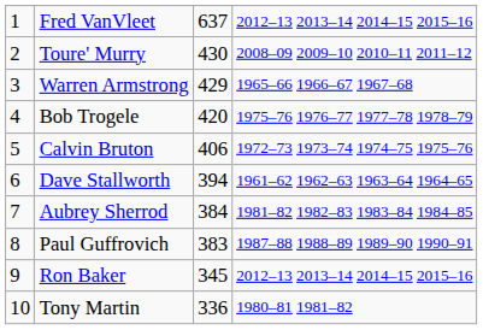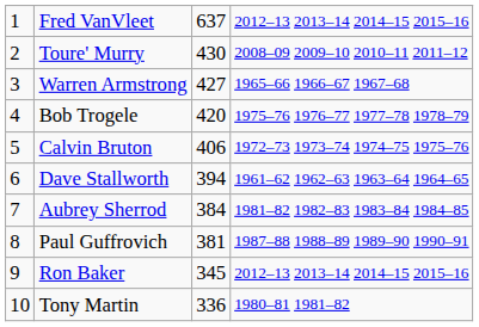 <table class="wikitable">
 <tr>
 </tr>
 <tr>
 <td>1</td>
 <td><a href='#'>Fred VanVleet</a></td>
 <td>637</td>
 <td style="font-size:80%;"><a href='#'>2012–13</a> <a href='#'>2013–14</a> <a href='#'>2014–15</a> <a href='#'>2015–16</a></td>
 </tr>
 <tr>
 <td>2</td>
 <td><a href='#'>Toure' Murry</a></td>
 <td>430</td>
 <td style="font-size:80%;"><a href='#'>2008–09</a> <a href='#'>2009–10</a> <a href='#'>2010–11</a> <a href='#'>2011–12</a></td>
 </tr>
 <tr>
 <td>3</td>
 <td><a href='#'>Warren Armstrong</a></td>
-<td>429</td>
+<td>427</td>
 <td style="font-size:80%;"><a href='#'>1965–66</a> <a href='#'>1966–67</a> <a href='#'>1967–68</a></td>
 </tr>
 <tr>
 <td>4</td>
 <td>Bob Trogele</td>
 <td>420</td>
 <td style="font-size:80%;"><a href='#'>1975–76</a> <a href='#'>1976–77</a> <a href='#'>1977–78</a> <a href='#'>1978–79</a></td>
 </tr>
 <tr>
 <td>5</td>
 <td><a href='#'>Calvin Bruton</a></td>
 <td>406</td>
 <td style="font-size:80%;"><a href='#'>1972–73</a> <a href='#'>1973–74</a> <a href='#'>1974–75</a> <a href='#'>1975–76</a></td>
 </tr>
 <tr>
 <td>6</td>
 <td><a href='#'>Dave Stallworth</a></td>
 <td>394</td>
 <td style="font-size:80%;"><a href='#'>1961–62</a> <a href='#'>1962–63</a> <a href='#'>1963–64</a> <a href='#'>1964–65</a></td>
 </tr>
 <tr>
 <td>7</td>
 <td><a href='#'>Aubrey Sherrod</a></td>
 <td>384</td>
 <td style="font-size:80%;"><a href='#'>1981–82</a> <a href='#'>1982–83</a> <a href='#'>1983–84</a> <a href='#'>1984–85</a></td>
 </tr>
 <tr>
 <td>8</td>
 <td>Paul Guffrovich</td>
-<td>383</td>
+<td>381</td>
 <td style="font-size:80%;"><a href='#'>1987–88</a> <a href='#'>1988–89</a> <a href='#'>1989–90</a> <a href='#'>1990–91</a></td>
 </tr>
 <tr>
 <td>9</td>
 <td><a href='#'>Ron Baker</a></td>
 <td>345</td>
 <td style="font-size:80%;"><a href='#'>2012–13</a> <a href='#'>2013–14</a> <a href='#'>2014–15</a> <a href='#'>2015–16</a></td>
 </tr>
 <tr>
 <td>10</td>
 <td>Tony Martin</td>
 <td>336</td>
 <td style="font-size:80%;"><a href='#'>1980–81</a> <a href='#'>1981–82</a></td>
 </tr>
 </table>
